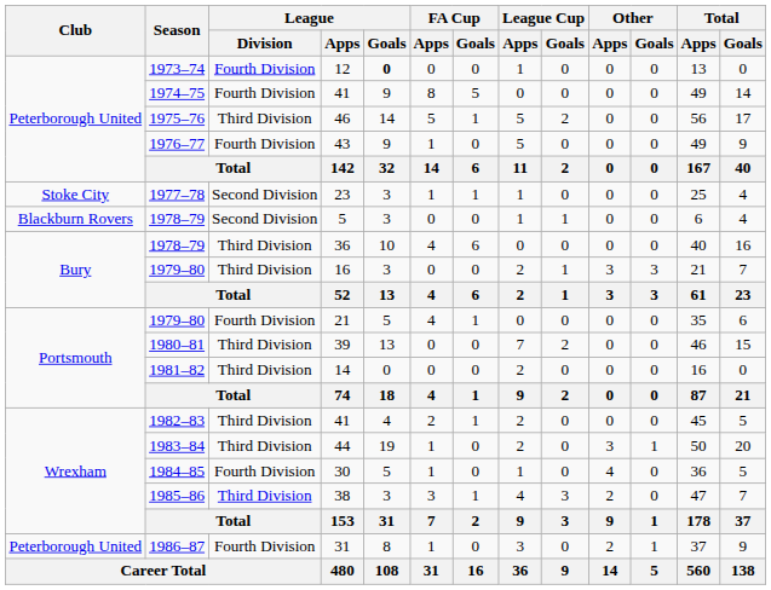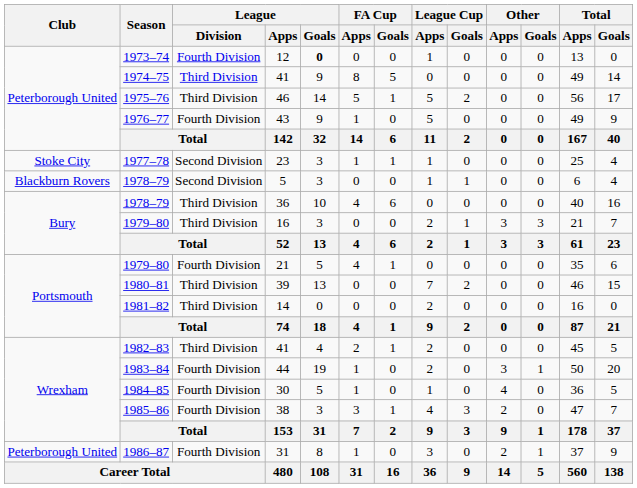 <table class="wikitable" style="text-align: center;">
 <tr>
 <th rowspan="2">Club</th>
 <th rowspan="2">Season</th>
 <th colspan="3">League</th>
 <th colspan="2">FA Cup</th>
 <th colspan="2">League Cup</th>
 <th colspan="2">Other</th>
 <th colspan="2">Total</th>
 </tr>
 <tr>
 <th>Division</th>
 <th>Apps</th>
 <th>Goals</th>
 <th>Apps</th>
 <th>Goals</th>
 <th>Apps</th>
 <th>Goals</th>
 <th>Apps</th>
 <th>Goals</th>
 <th>Apps</th>
 <th>Goals</th>
 </tr>
 <tr>
 <td rowspan="5"><a href='#'>Peterborough United</a></td>
 <td><a href='#'>1973–74</a></td>
 <td><a href='#'>Fourth Division</a></td>
 <td>12</td>
 <td><strong>0</strong></td>
 <td>0</td>
 <td>0</td>
 <td>1</td>
 <td>0</td>
 <td>0</td>
 <td>0</td>
 <td>13</td>
 <td>0</td>
 </tr>
 <tr>
 <td><a href='#'>1974–75</a></td>
-<td>Fourth Division</td>
+<td><a href='#'>Third Division</a></td>
 <td>41</td>
 <td>9</td>
 <td>8</td>
 <td>5</td>
 <td>0</td>
 <td>0</td>
 <td>0</td>
 <td>0</td>
 <td>49</td>
 <td>14</td>
 </tr>
 <tr>
 <td><a href='#'>1975–76</a></td>
 <td>Third Division</td>
 <td>46</td>
 <td>14</td>
 <td>5</td>
 <td>1</td>
 <td>5</td>
 <td>2</td>
 <td>0</td>
 <td>0</td>
 <td>56</td>
 <td>17</td>
 </tr>
 <tr>
 <td><a href='#'>1976–77</a></td>
 <td>Fourth Division</td>
 <td>43</td>
 <td>9</td>
 <td>1</td>
 <td>0</td>
 <td>5</td>
 <td>0</td>
 <td>0</td>
 <td>0</td>
 <td>49</td>
 <td>9</td>
 </tr>
 <tr>
 <th colspan="2">Total</th>
 <th>142</th>
 <th>32</th>
 <th>14</th>
 <th>6</th>
 <th>11</th>
 <th>2</th>
 <th>0</th>
 <th>0</th>
 <th>167</th>
 <th>40</th>
 </tr>
 <tr>
 <td><a href='#'>Stoke City</a></td>
 <td><a href='#'>1977–78</a></td>
 <td>Second Division</td>
 <td>23</td>
 <td>3</td>
 <td>1</td>
 <td>1</td>
 <td>1</td>
 <td>0</td>
 <td>0</td>
 <td>0</td>
 <td>25</td>
 <td>4</td>
 </tr>
 <tr>
 <td><a href='#'>Blackburn Rovers</a></td>
 <td><a href='#'>1978–79</a></td>
 <td>Second Division</td>
 <td>5</td>
 <td>3</td>
 <td>0</td>
 <td>0</td>
 <td>1</td>
 <td>1</td>
 <td>0</td>
 <td>0</td>
 <td>6</td>
 <td>4</td>
 </tr>
 <tr>
 <td rowspan="3"><a href='#'>Bury</a></td>
 <td><a href='#'>1978–79</a></td>
 <td>Third Division</td>
 <td>36</td>
 <td>10</td>
 <td>4</td>
 <td>6</td>
 <td>0</td>
 <td>0</td>
 <td>0</td>
 <td>0</td>
 <td>40</td>
 <td>16</td>
 </tr>
 <tr>
 <td><a href='#'>1979–80</a></td>
 <td>Third Division</td>
 <td>16</td>
 <td>3</td>
 <td>0</td>
 <td>0</td>
 <td>2</td>
 <td>1</td>
 <td>3</td>
 <td>3</td>
 <td>21</td>
 <td>7</td>
 </tr>
 <tr>
 <th colspan="2">Total</th>
 <th>52</th>
 <th>13</th>
 <th>4</th>
 <th>6</th>
 <th>2</th>
 <th>1</th>
 <th>3</th>
 <th>3</th>
 <th>61</th>
 <th>23</th>
 </tr>
 <tr>
 <td rowspan="4"><a href='#'>Portsmouth</a></td>
 <td><a href='#'>1979–80</a></td>
 <td>Fourth Division</td>
 <td>21</td>
 <td>5</td>
 <td>4</td>
 <td>1</td>
 <td>0</td>
 <td>0</td>
 <td>0</td>
 <td>0</td>
 <td>35</td>
 <td>6</td>
 </tr>
 <tr>
 <td><a href='#'>1980–81</a></td>
 <td>Third Division</td>
 <td>39</td>
 <td>13</td>
 <td>0</td>
 <td>0</td>
 <td>7</td>
 <td>2</td>
 <td>0</td>
 <td>0</td>
 <td>46</td>
 <td>15</td>
 </tr>
 <tr>
 <td><a href='#'>1981–82</a></td>
 <td>Third Division</td>
 <td>14</td>
 <td>0</td>
 <td>0</td>
 <td>0</td>
 <td>2</td>
 <td>0</td>
 <td>0</td>
 <td>0</td>
 <td>16</td>
 <td>0</td>
 </tr>
 <tr>
 <th colspan="2">Total</th>
 <th>74</th>
 <th>18</th>
 <th>4</th>
 <th>1</th>
 <th>9</th>
 <th>2</th>
 <th>0</th>
 <th>0</th>
 <th>87</th>
 <th>21</th>
 </tr>
 <tr>
 <td rowspan="5"><a href='#'>Wrexham</a></td>
 <td><a href='#'>1982–83</a></td>
 <td>Third Division</td>
 <td>41</td>
 <td>4</td>
 <td>2</td>
 <td>1</td>
 <td>2</td>
 <td>0</td>
 <td>0</td>
 <td>0</td>
 <td>45</td>
 <td>5</td>
 </tr>
 <tr>
 <td><a href='#'>1983–84</a></td>
-<td>Third Division</td>
+<td>Fourth Division</td>
 <td>44</td>
 <td>19</td>
 <td>1</td>
 <td>0</td>
 <td>2</td>
 <td>0</td>
 <td>3</td>
 <td>1</td>
 <td>50</td>
 <td>20</td>
 </tr>
 <tr>
 <td><a href='#'>1984–85</a></td>
 <td>Fourth Division</td>
 <td>30</td>
 <td>5</td>
 <td>1</td>
 <td>0</td>
 <td>1</td>
 <td>0</td>
 <td>4</td>
 <td>0</td>
 <td>36</td>
 <td>5</td>
 </tr>
 <tr>
 <td><a href='#'>1985–86</a></td>
-<td><a href='#'>Third Division</a></td>
+<td>Fourth Division</td>
 <td>38</td>
 <td>3</td>
 <td>3</td>
 <td>1</td>
 <td>4</td>
 <td>3</td>
 <td>2</td>
 <td>0</td>
 <td>47</td>
 <td>7</td>
 </tr>
 <tr>
 <th colspan="2">Total</th>
 <th>153</th>
 <th>31</th>
 <th>7</th>
 <th>2</th>
 <th>9</th>
 <th>3</th>
 <th>9</th>
 <th>1</th>
 <th>178</th>
 <th>37</th>
 </tr>
 <tr>
 <td><a href='#'>Peterborough United</a></td>
 <td><a href='#'>1986–87</a></td>
 <td>Fourth Division</td>
 <td>31</td>
 <td>8</td>
 <td>1</td>
 <td>0</td>
 <td>3</td>
 <td>0</td>
 <td>2</td>
 <td>1</td>
 <td>37</td>
 <td>9</td>
 </tr>
 <tr>
 <th colspan="3">Career Total</th>
 <th>480</th>
 <th>108</th>
 <th>31</th>
 <th>16</th>
 <th>36</th>
 <th>9</th>
 <th>14</th>
 <th>5</th>
 <th>560</th>
 <th>138</th>
 </tr>
 </table>
